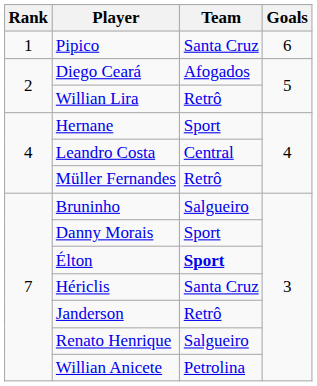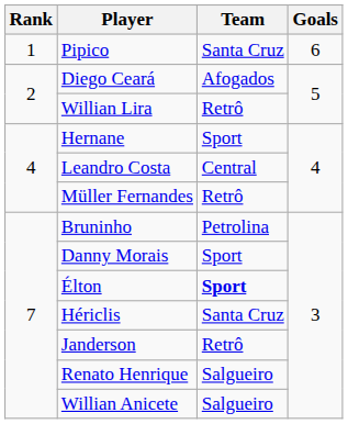 <table class="wikitable" style="text-align:center">
 <tr>
 <th>Rank</th>
 <th>Player</th>
 <th>Team</th>
 <th>Goals</th>
 </tr>
 <tr>
 <td>1</td>
 <td align=left><a href='#'>Pipico</a></td>
 <td align=left><a href='#'>Santa Cruz</a></td>
 <td>6</td>
 </tr>
 <tr>
 <td rowspan=2>2</td>
 <td align=left><a href='#'>Diego Ceará</a></td>
 <td align=left><a href='#'>Afogados</a></td>
 <td rowspan=2>5</td>
 </tr>
 <tr>
 <td align=left><a href='#'>Willian Lira</a></td>
 <td align=left><a href='#'>Retrô</a></td>
 </tr>
 <tr>
 <td rowspan=3>4</td>
 <td align=left><a href='#'>Hernane</a></td>
 <td align=left><a href='#'>Sport</a></td>
 <td rowspan=3>4</td>
 </tr>
 <tr>
 <td align=left><a href='#'>Leandro Costa</a></td>
 <td align=left><a href='#'>Central</a></td>
 </tr>
 <tr>
 <td align=left><a href='#'>Müller Fernandes</a></td>
 <td align=left><a href='#'>Retrô</a></td>
 </tr>
 <tr>
 <td rowspan=7>7</td>
 <td align=left><a href='#'>Bruninho</a></td>
-<td align=left><a href='#'>Salgueiro</a></td>
+<td align=left><a href='#'>Petrolina</a></td>
 <td rowspan=7>3</td>
 </tr>
 <tr>
 <td align=left><a href='#'>Danny Morais</a></td>
 <td align=left><a href='#'>Sport</a></td>
 </tr>
 <tr>
 <td align=left><a href='#'>Élton</a></td>
 <td align=left><strong><a href='#'>Sport</a></strong></td>
 </tr>
 <tr>
 <td align=left><a href='#'>Hériclis</a></td>
 <td align=left><a href='#'>Santa Cruz</a></td>
 </tr>
 <tr>
 <td align=left><a href='#'>Janderson</a></td>
 <td align=left><a href='#'>Retrô</a></td>
 </tr>
 <tr>
 <td align=left><a href='#'>Renato Henrique</a></td>
 <td align=left><a href='#'>Salgueiro</a></td>
 </tr>
 <tr>
 <td align=left><a href='#'>Willian Anicete</a></td>
-<td align=left><a href='#'>Petrolina</a></td>
+<td align=left><a href='#'>Salgueiro</a></td>
 </tr>
 </table>
